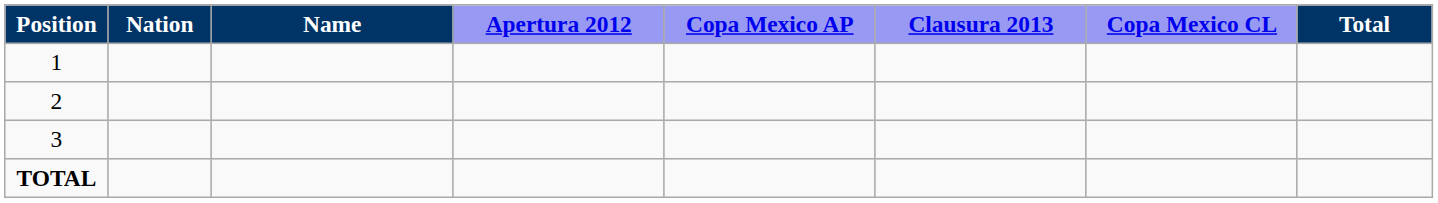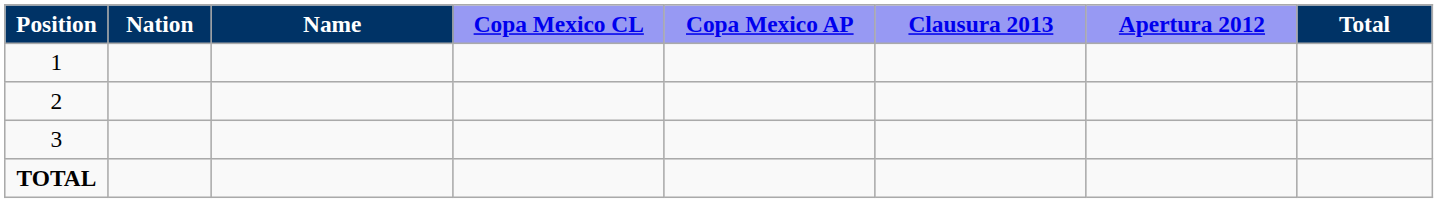 <table class="wikitable" style="font-size: 95%; text-align: center;">
 <tr>
 <th width=60 style="background: #003366;color:#FFFFFF">Position</th>
 <th width=60 style="background: #003366;color:#FFFFFF">Nation</th>
 <th width=150 style="background: #003366;color:#FFFFFF">Name</th>
-<th width=130 style="background: #9799F3;color:#FFFFFF"><a href='#'>Apertura 2012</a> <br> </th>
+<th width=130 style="background: #9799F3;color:#FFFFFF"><a href='#'>Copa Mexico CL</a> <br> </th>
 <th width=130 style="background: #9799F3;color:#FFFFFF"><a href='#'>Copa Mexico AP</a> <br> </th>
 <th width=130 style="background: #9799F3;color:#FFFFFF"><a href='#'>Clausura 2013</a> <br> </th>
-<th width=130 style="background: #9799F3;color:#FFFFFF"><a href='#'>Copa Mexico CL</a> <br> </th>
+<th width=130 style="background: #9799F3;color:#FFFFFF"><a href='#'>Apertura 2012</a> <br> </th>
 <th width=80 style="background: #003366;color:#FFFFFF">Total <br> </th>
 </tr>
 <tr>
 <td>1</td>
 <td></td>
 <td></td>
 <td></td>
 <td></td>
 <td></td>
 <td></td>
 <td></td>
 </tr>
 <tr>
 <td>2</td>
 <td></td>
 <td></td>
 <td></td>
 <td></td>
 <td></td>
 <td></td>
 <td></td>
 </tr>
 <tr>
 <td>3</td>
 <td></td>
 <td></td>
 <td></td>
 <td></td>
 <td></td>
 <td></td>
 <td></td>
 </tr>
 <tr>
 <td><strong>TOTAL</strong></td>
 <td></td>
 <td></td>
 <td></td>
 <td></td>
 <td></td>
 <td></td>
 <td></td>
 </tr>
 </table>
